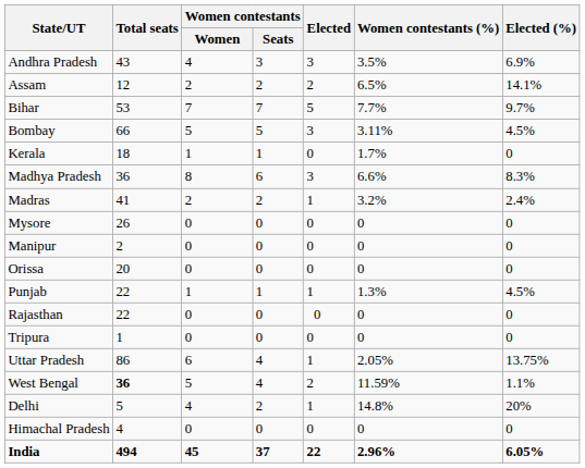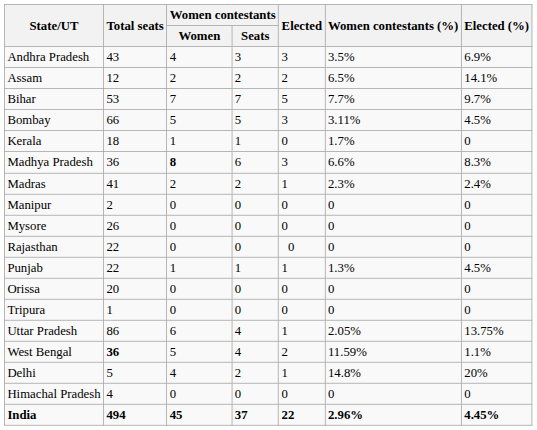 <table class="wikitable sortable" style="font-size:95%;">
 <tr>
 <th rowspan=2>State/UT</th>
 <th rowspan=2>Total seats</th>
 <th colspan=2>Women contestants</th>
 <th rowspan=2>Elected</th>
 <th rowspan=2>Women contestants (%)</th>
 <th rowspan=2>Elected (%)</th>
 </tr>
 <tr>
 <th>Women</th>
 <th>Seats</th>
 </tr>
 <tr>
 <td>Andhra Pradesh</td>
 <td>43</td>
 <td>4</td>
 <td>3</td>
 <td>3</td>
 <td>3.5%</td>
 <td>6.9%</td>
 </tr>
 <tr>
 <td>Assam</td>
 <td>12</td>
 <td>2</td>
 <td>2</td>
 <td>2</td>
 <td>6.5%</td>
 <td>14.1%</td>
 </tr>
 <tr>
 <td>Bihar</td>
 <td>53</td>
 <td>7</td>
 <td>7</td>
 <td>5</td>
 <td>7.7%</td>
 <td>9.7%</td>
 </tr>
 <tr>
 <td>Bombay</td>
 <td>66</td>
 <td>5</td>
 <td>5</td>
 <td>3</td>
 <td>3.11%</td>
 <td>4.5%</td>
 </tr>
 <tr>
 <td>Kerala</td>
 <td>18</td>
 <td>1</td>
 <td>1</td>
 <td>0</td>
 <td>1.7%</td>
 <td>0</td>
 </tr>
 <tr>
 <td>Madhya Pradesh</td>
 <td>36</td>
-<td>8</td>
+<td><strong>8</strong></td>
 <td>6</td>
 <td>3</td>
 <td>6.6%</td>
 <td>8.3%</td>
 </tr>
 <tr>
 <td>Madras</td>
 <td>41</td>
 <td>2</td>
 <td>2</td>
 <td>1</td>
-<td>3.2%</td>
+<td>2.3%</td>
 <td>2.4%</td>
+</tr>
+<tr>
+<td>Manipur</td>
+<td>2</td>
+<td>0</td>
+<td>0</td>
+<td>0</td>
+<td>0</td>
+<td>0</td>
 </tr>
 <tr>
 <td>Mysore</td>
 <td>26</td>
 <td>0</td>
 <td>0</td>
 <td>0</td>
 <td>0</td>
 <td>0</td>
 </tr>
 <tr>
-<td>Manipur</td>
-<td>2</td>
+<td>Rajasthan</td>
+<td>22</td>
 <td>0</td>
 <td>0</td>
-<td>0</td>
-<td>0</td>
-<td>0</td>
-</tr>
-<tr>
-<td>Orissa</td>
-<td>20</td>
-<td>0</td>
-<td>0</td>
-<td>0</td>
+<td>  0</td>
 <td>0</td>
 <td>0</td>
 </tr>
 <tr>
 <td>Punjab</td>
 <td>22</td>
 <td>1</td>
 <td>1</td>
 <td>1</td>
 <td>1.3%</td>
 <td>4.5%</td>
 </tr>
 <tr>
-<td>Rajasthan</td>
-<td>22</td>
+<td>Orissa</td>
+<td>20</td>
 <td>0</td>
 <td>0</td>
-<td>  0</td>
+<td>0</td>
 <td>0</td>
 <td>0</td>
 </tr>
 <tr>
 <td>Tripura</td>
 <td>1</td>
 <td>0</td>
 <td>0</td>
 <td>0</td>
 <td>0</td>
 <td>0</td>
 </tr>
 <tr>
 <td>Uttar Pradesh</td>
 <td>86</td>
 <td>6</td>
 <td>4</td>
 <td>1</td>
 <td>2.05%</td>
 <td>13.75%</td>
 </tr>
 <tr>
 <td>West Bengal</td>
 <td><strong>36</strong></td>
 <td>5</td>
 <td>4</td>
 <td>2</td>
 <td>11.59%</td>
 <td>1.1%</td>
 </tr>
 <tr>
 <td>Delhi</td>
 <td>5</td>
 <td>4</td>
 <td>2</td>
 <td>1</td>
 <td>14.8%</td>
 <td>20%</td>
 </tr>
 <tr>
 <td>Himachal Pradesh</td>
 <td>4</td>
 <td>0</td>
 <td>0</td>
 <td>0</td>
 <td>0</td>
 <td>0</td>
 </tr>
 <tr class="sortbottom">
 <td><strong>India</strong></td>
 <td><strong>494</strong></td>
 <td><strong>45</strong></td>
 <td><strong>37</strong></td>
 <td><strong>22</strong></td>
 <td><strong>2.96%</strong></td>
-<td><strong>6.05%</strong></td>
+<td><strong>4.45%</strong></td>
 </tr>
 </table>
